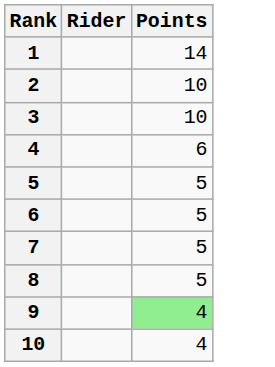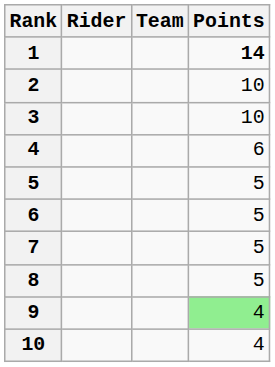 <table class="wikitable" margin-bottom:0;">
 <tr>
 <th scope="col">Rank</th>
 <th scope="col">Rider</th>
+<th scope="col">Team</th>
 <th scope="col">Points</th>
 </tr>
 <tr>
 <th scope="row">1</th>
 <td> </td>
-<td align="right">14</td>
+<td></td>
+<td align="right"><strong>14</strong></td>
 </tr>
 <tr>
 <th scope="row">2</th>
+<td></td>
 <td></td>
 <td align="right">10</td>
 </tr>
 <tr>
 <th scope="row">3</th>
 <td></td>
+<td></td>
 <td align="right">10</td>
 </tr>
 <tr>
 <th scope="row">4</th>
 <td> </td>
+<td></td>
 <td align="right">6</td>
 </tr>
 <tr>
 <th scope="row">5</th>
+<td></td>
 <td></td>
 <td align="right">5</td>
 </tr>
 <tr>
 <th scope="row">6</th>
 <td></td>
+<td></td>
 <td align="right">5</td>
 </tr>
 <tr>
 <th scope="row">7</th>
+<td></td>
 <td></td>
 <td align="right">5</td>
 </tr>
 <tr>
 <th scope="row">8</th>
 <td></td>
+<td></td>
 <td align="right">5</td>
 </tr>
 <tr>
 <th scope="row">9</th>
+<td></td>
 <td></td>
 <td align="right" style="background: lightgreen;">4</td>
 </tr>
 <tr>
 <th scope="row">10</th>
 <td> </td>
+<td></td>
 <td align="right">4</td>
 </tr>
 </table>
